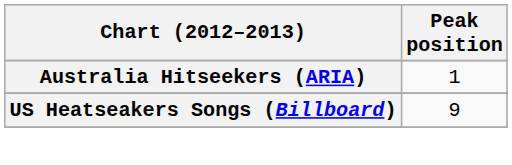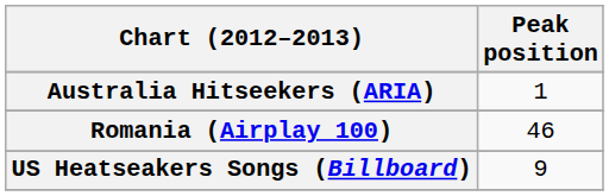 <table class="wikitable sortable plainrowheaders" style="text-align:center">
 <tr>
 <th scope="col">Chart (2012–2013)</th>
 <th scope="col">Peak<br>position</th>
 </tr>
 <tr>
 </tr>
 <tr>
 <th scope="row">Australia Hitseekers (<a href='#'>ARIA</a>)</th>
 <td>1</td>
 </tr>
 <tr>
 </tr>
 <tr>
 </tr>
 <tr>
 </tr>
 <tr>
 </tr>
 <tr>
 </tr>
 <tr>
 </tr>
 <tr>
 </tr>
 <tr>
 </tr>
 <tr>
 </tr>
 <tr>
 </tr>
 <tr>
 </tr>
 <tr>
 </tr>
 <tr>
+<th scope="row">Romania (<a href='#'>Airplay 100</a>)</th>
+<td>46</td>
+</tr>
+<tr>
 </tr>
 <tr>
 </tr>
 <tr>
 </tr>
 <tr>
 </tr>
 <tr>
 <th scope="row">US Heatseakers Songs (<a href='#'><em>Billboard</em></a>)</th>
 <td>9</td>
 </tr>
 <tr>
 </tr>
 </table>
